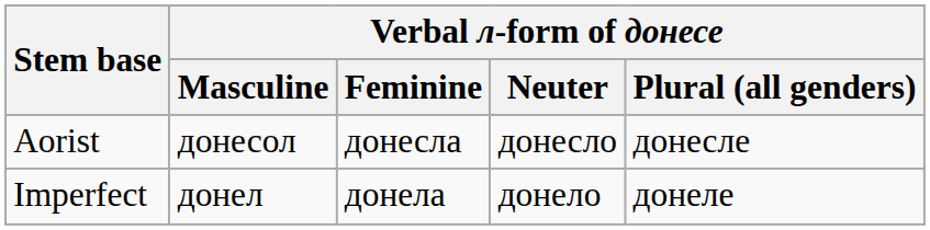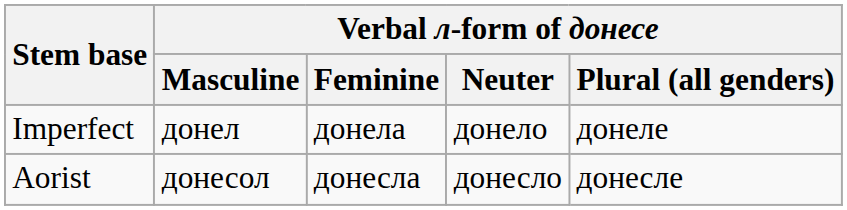 <table class="wikitable">
 <tr>
 <th rowspan="2">Stem base</th>
 <th colspan="4">Verbal <em>л</em>-form of <em>донесе</em></th>
 </tr>
 <tr>
 <th>Masculine</th>
 <th>Feminine</th>
 <th>Neuter</th>
 <th>Plural (all genders)</th>
 </tr>
 <tr>
+<td>Imperfect</td>
+<td>донел</td>
+<td>донела</td>
+<td>донело</td>
+<td>донеле</td>
+</tr>
+<tr>
 <td>Aorist</td>
 <td>донесол</td>
 <td>донесла</td>
 <td>донесло</td>
 <td>донесле</td>
 </tr>
-<tr>
-<td>Imperfect</td>
-<td>донел</td>
-<td>донела</td>
-<td>донело</td>
-<td>донеле</td>
-</tr>
 </table>
